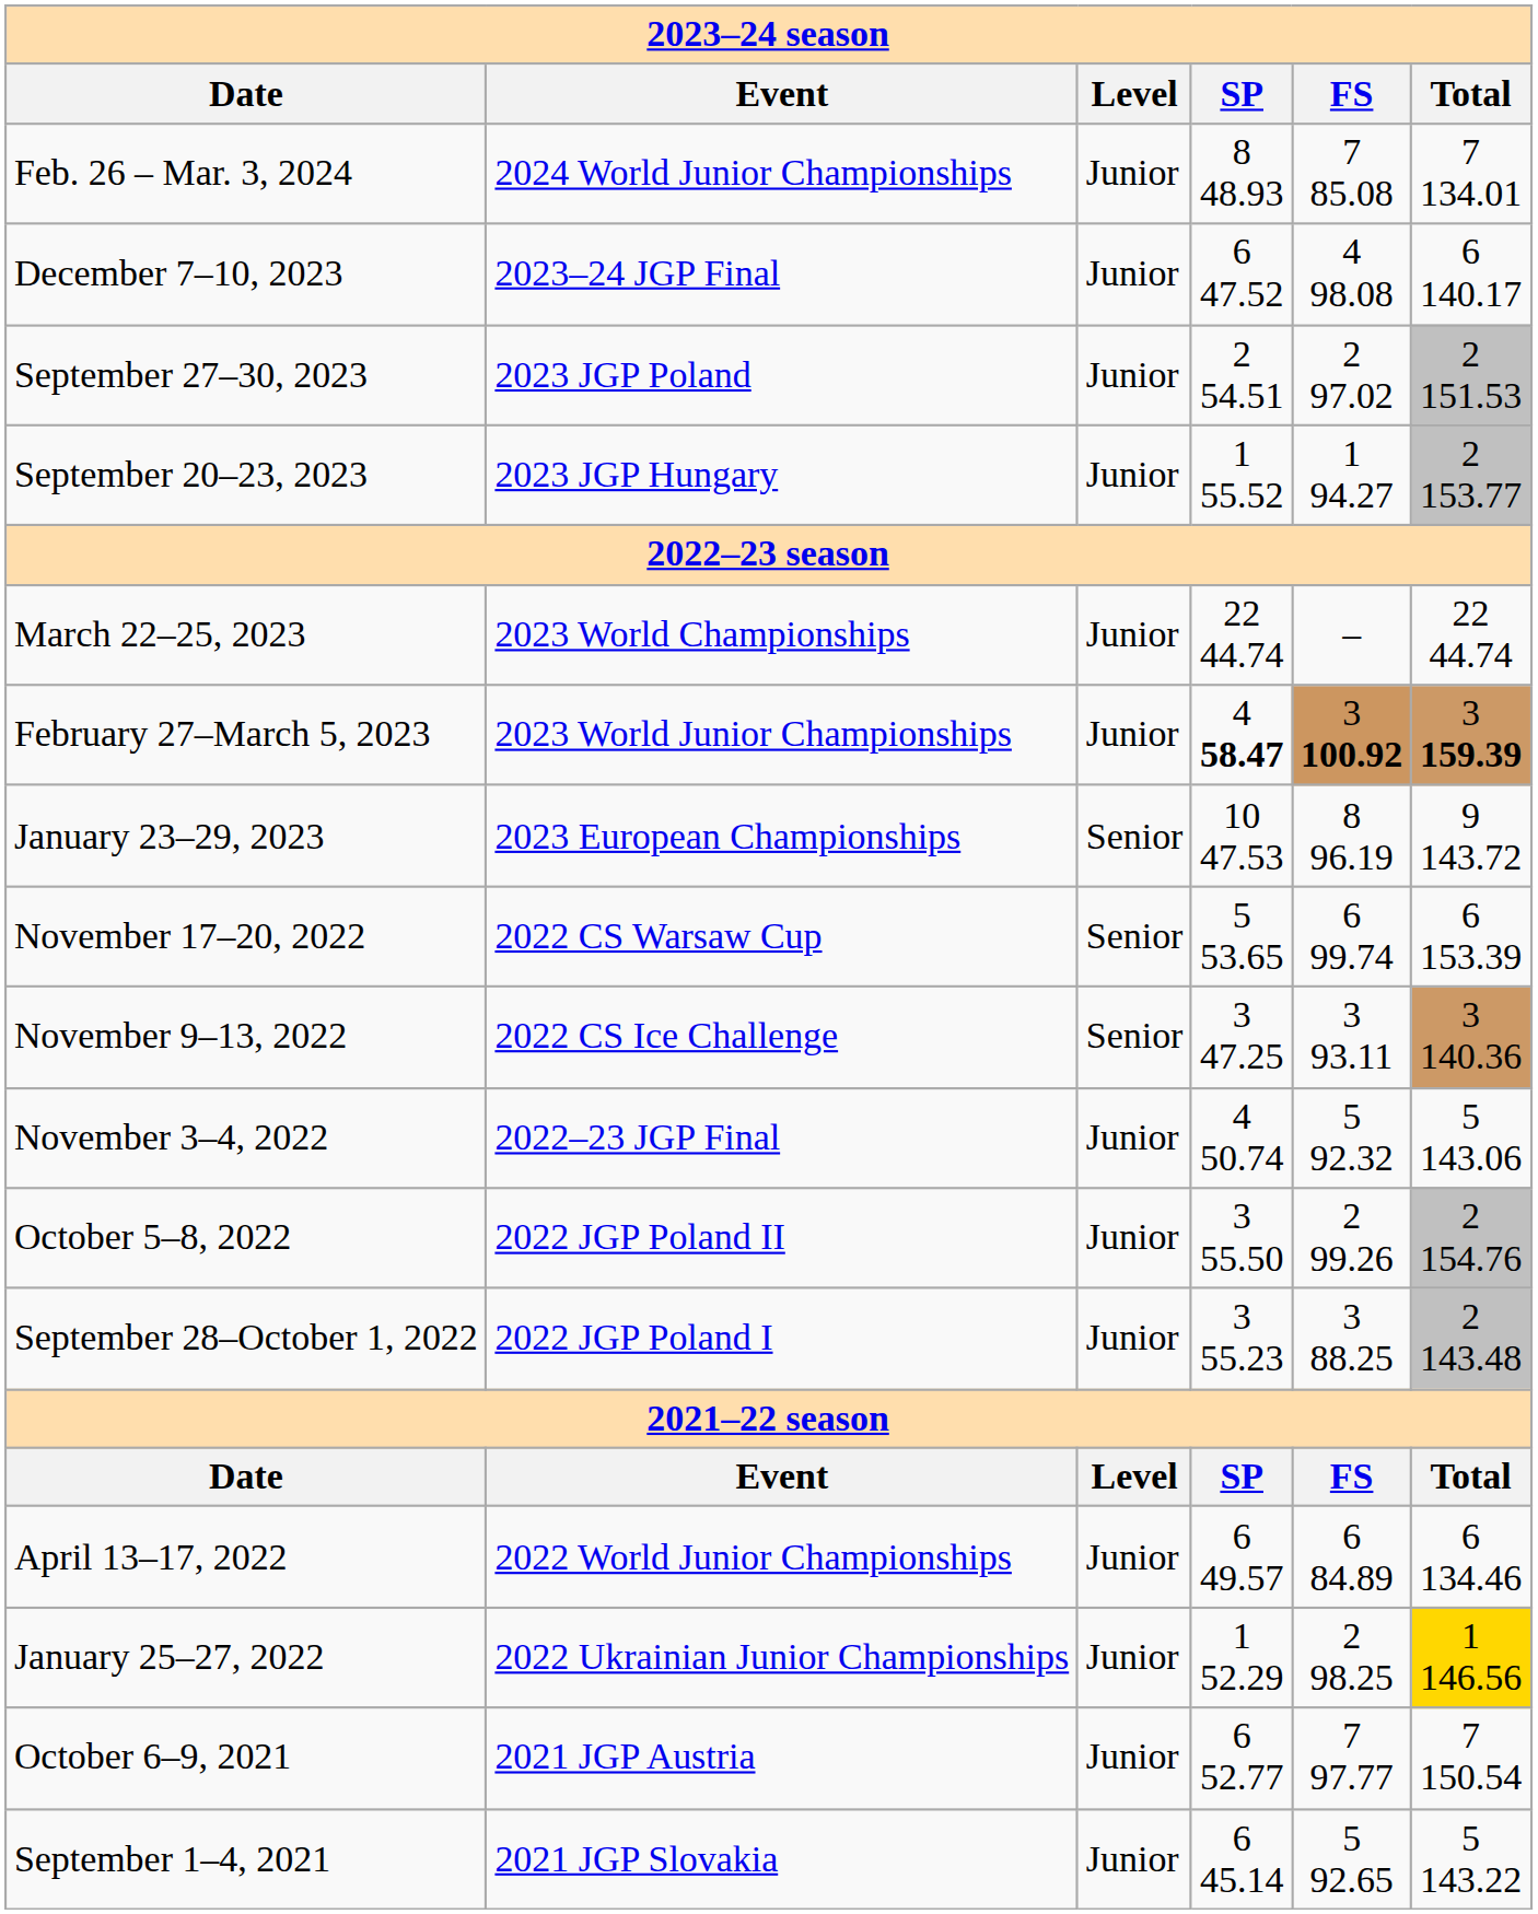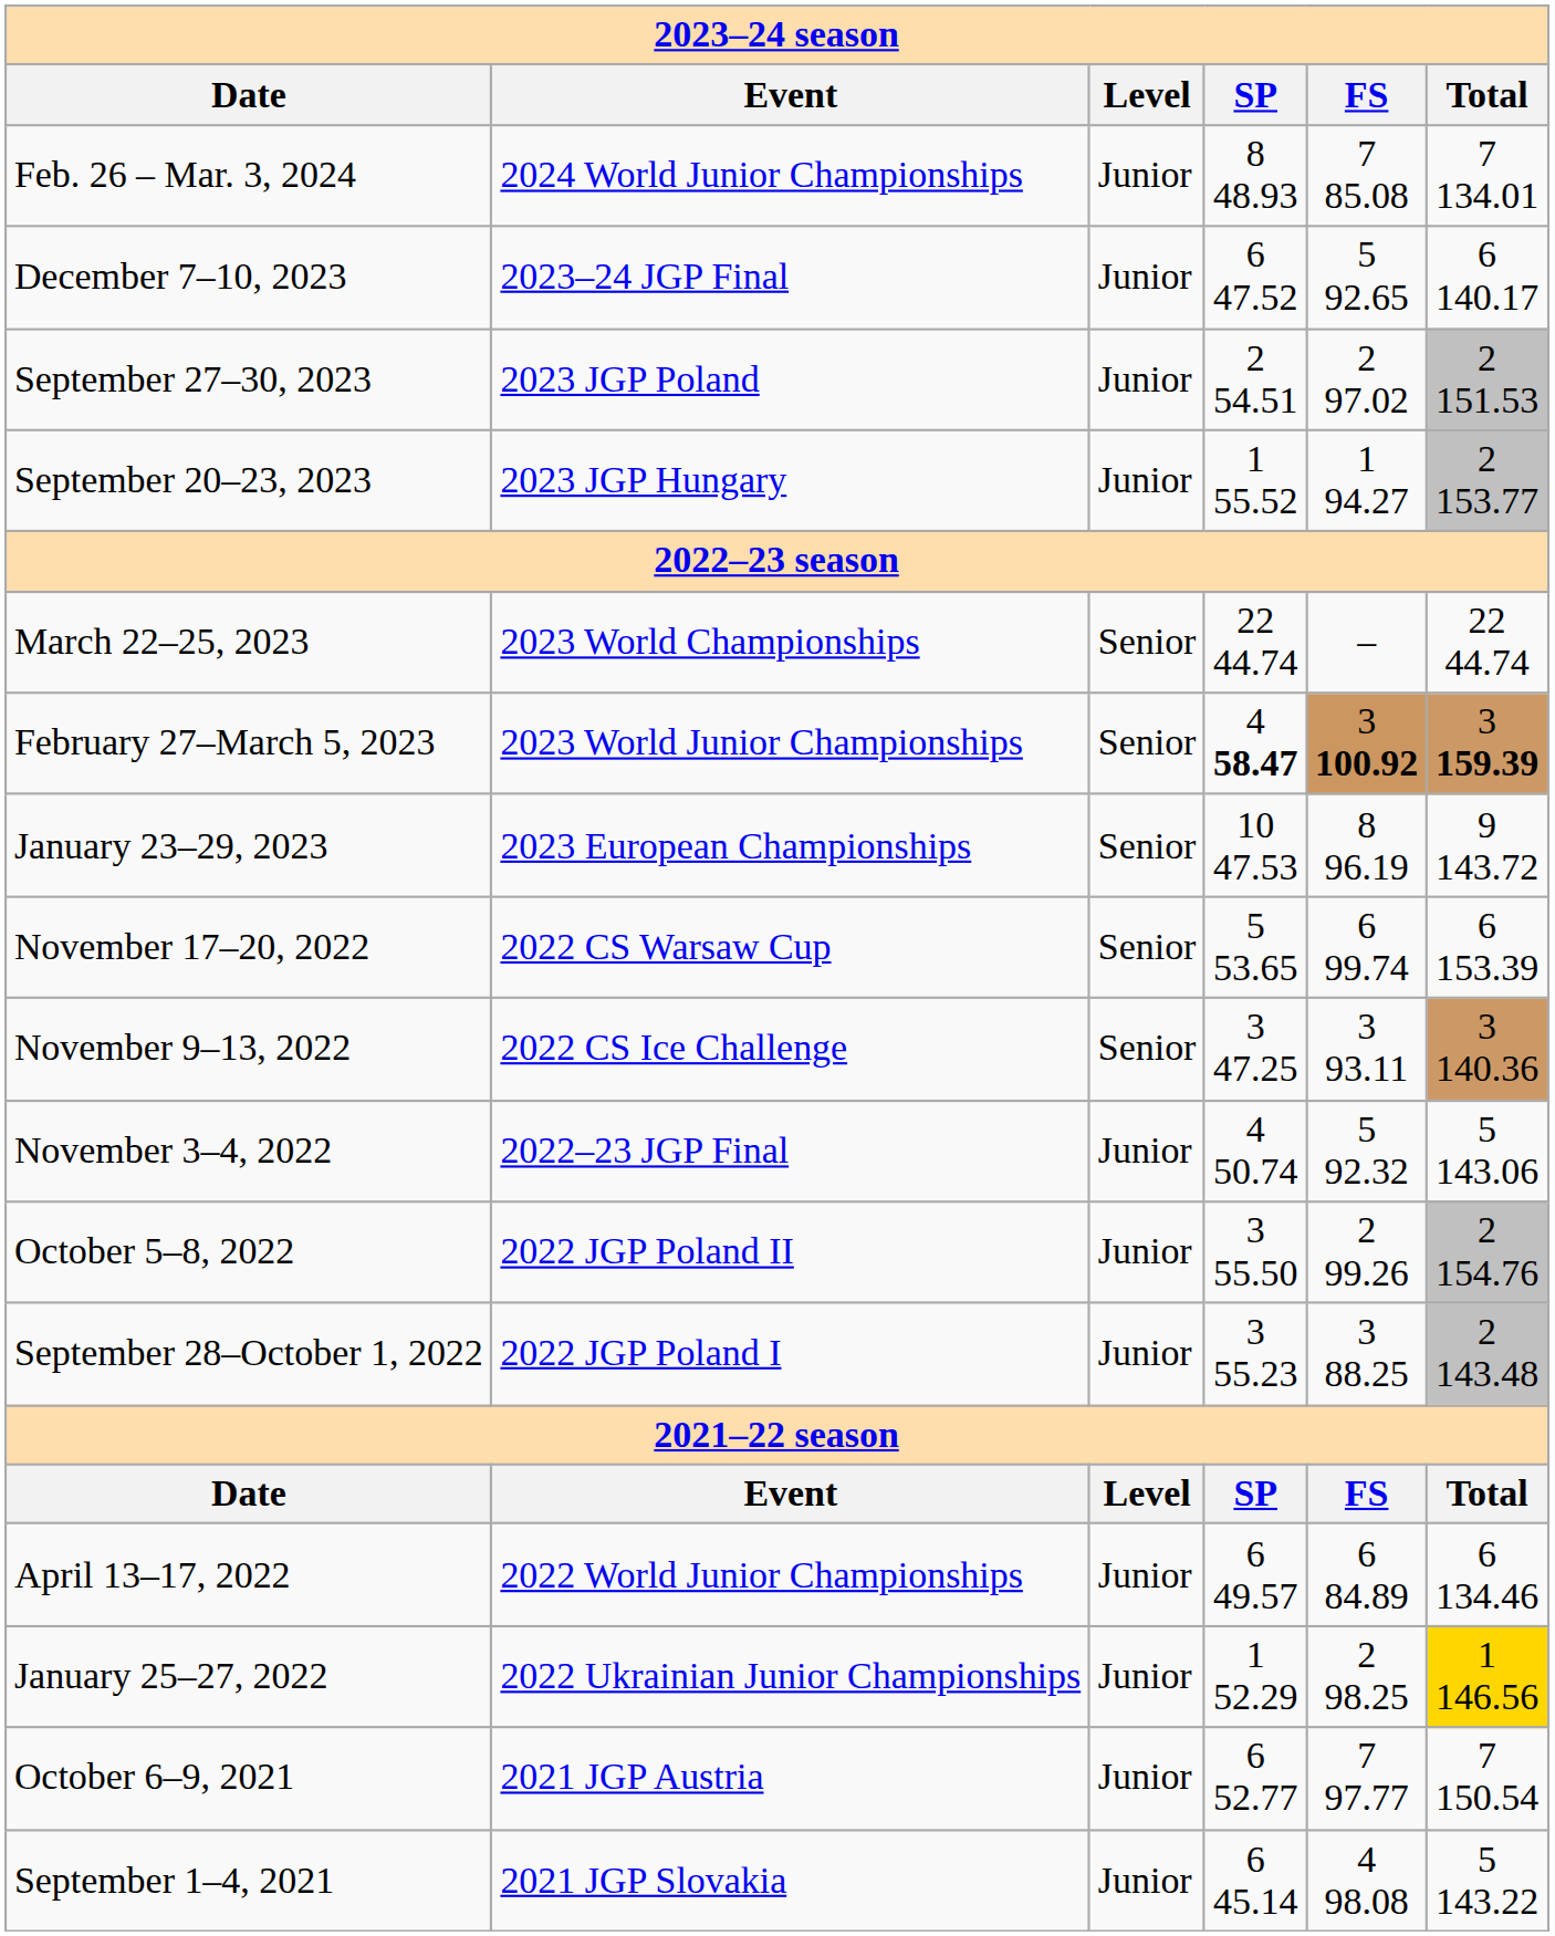 <table class="wikitable">
 <tr>
 <th style="background-color: #ffdead; " colspan=6 align=center><a href='#'>2023–24 season</a></th>
 </tr>
 <tr>
 <th>Date</th>
 <th>Event</th>
 <th>Level</th>
 <th><a href='#'>SP</a></th>
 <th><a href='#'>FS</a></th>
 <th>Total</th>
 </tr>
 <tr>
 <td>Feb. 26 – Mar. 3, 2024</td>
 <td><a href='#'>2024 World Junior Championships</a></td>
 <td>Junior</td>
 <td align=center>8 <br> 48.93</td>
 <td align=center>7 <br> 85.08</td>
 <td align=center>7 <br> 134.01</td>
 </tr>
 <tr>
 <td>December 7–10, 2023</td>
 <td><a href='#'>2023–24 JGP Final</a></td>
 <td>Junior</td>
 <td align=center>6 <br> 47.52</td>
-<td align=center>4 <br> 98.08</td>
+<td align=center>5 <br> 92.65</td>
 <td align=center>6 <br> 140.17</td>
 </tr>
 <tr>
 <td>September 27–30, 2023</td>
 <td><a href='#'>2023 JGP Poland</a></td>
 <td>Junior</td>
 <td align=center>2 <br> 54.51</td>
 <td align=center>2 <br> 97.02</td>
 <td align=center bgcolor=silver>2 <br> 151.53</td>
 </tr>
 <tr>
 <td>September 20–23, 2023</td>
 <td><a href='#'>2023 JGP Hungary</a></td>
 <td>Junior</td>
 <td align=center>1 <br> 55.52</td>
 <td align=center>1 <br> 94.27</td>
 <td align=center bgcolor=silver>2 <br> 153.77</td>
 </tr>
 <tr>
 <th style="background-color: #ffdead; " colspan=6 align=center><a href='#'>2022–23 season</a></th>
 </tr>
 <tr>
 <td>March 22–25, 2023</td>
 <td><a href='#'>2023 World Championships</a></td>
-<td>Junior</td>
+<td>Senior</td>
 <td align=center>22 <br> 44.74</td>
 <td align=center>–</td>
 <td align=center>22 <br> 44.74</td>
 </tr>
 <tr>
 <td>February 27–March 5, 2023</td>
 <td><a href='#'>2023 World Junior Championships</a></td>
-<td>Junior</td>
+<td>Senior</td>
 <td align=center>4 <br> <strong>58.47</strong></td>
 <td align=center bgcolor=cc99666>3 <br> <strong>100.92</strong></td>
 <td align=center bgcolor=cc9966>3 <br> <strong>159.39</strong></td>
 </tr>
 <tr>
 <td>January 23–29, 2023</td>
 <td><a href='#'>2023 European Championships</a></td>
 <td>Senior</td>
 <td align=center>10 <br> 47.53</td>
 <td align=center>8 <br> 96.19</td>
 <td align=center>9 <br> 143.72</td>
 </tr>
 <tr>
 <td>November 17–20, 2022</td>
 <td><a href='#'>2022 CS Warsaw Cup</a></td>
 <td>Senior</td>
 <td align=center>5 <br> 53.65</td>
 <td align=center>6 <br> 99.74</td>
 <td align=center>6 <br> 153.39</td>
 </tr>
 <tr>
 <td>November 9–13, 2022</td>
 <td><a href='#'>2022 CS Ice Challenge</a></td>
 <td>Senior</td>
 <td align=center>3 <br> 47.25</td>
 <td align=center>3 <br> 93.11</td>
 <td align=center bgcolor=cc9966>3 <br> 140.36</td>
 </tr>
 <tr>
 <td>November 3–4, 2022</td>
 <td><a href='#'>2022–23 JGP Final</a></td>
 <td>Junior</td>
 <td align=center>4 <br> 50.74</td>
 <td align=center>5 <br> 92.32</td>
 <td align=center>5 <br> 143.06</td>
 </tr>
 <tr>
 <td>October 5–8, 2022</td>
 <td><a href='#'>2022 JGP Poland II</a></td>
 <td>Junior</td>
 <td align=center>3 <br> 55.50</td>
 <td align=center>2 <br> 99.26</td>
 <td align=center bgcolor=silver>2 <br> 154.76</td>
 </tr>
 <tr>
 <td>September 28–October 1, 2022</td>
 <td><a href='#'>2022 JGP Poland I</a></td>
 <td>Junior</td>
 <td align=center>3 <br> 55.23</td>
 <td align=center>3 <br> 88.25</td>
 <td align=center bgcolor=silver>2 <br> 143.48</td>
 </tr>
 <tr>
 <th style="background-color: #ffdead; " colspan=6 align=center><a href='#'>2021–22 season</a></th>
 </tr>
 <tr>
 <th>Date</th>
 <th>Event</th>
 <th>Level</th>
 <th><a href='#'>SP</a></th>
 <th><a href='#'>FS</a></th>
 <th>Total</th>
 </tr>
 <tr>
 <td>April 13–17, 2022</td>
 <td><a href='#'>2022 World Junior Championships</a></td>
 <td>Junior</td>
 <td align=center>6 <br> 49.57</td>
 <td align=center>6 <br> 84.89</td>
 <td align=center>6 <br> 134.46</td>
 </tr>
 <tr>
 <td>January 25–27, 2022</td>
 <td><a href='#'>2022 Ukrainian Junior Championships</a></td>
 <td>Junior</td>
 <td align=center>1 <br> 52.29</td>
 <td align=center>2 <br> 98.25</td>
 <td align=center bgcolor=gold>1 <br> 146.56</td>
 </tr>
 <tr>
 <td>October 6–9, 2021</td>
 <td><a href='#'>2021 JGP Austria</a></td>
 <td>Junior</td>
 <td align=center>6 <br> 52.77</td>
 <td align=center>7 <br> 97.77</td>
 <td align=center>7 <br> 150.54</td>
 </tr>
 <tr>
 <td>September 1–4, 2021</td>
 <td><a href='#'>2021 JGP Slovakia</a></td>
 <td>Junior</td>
 <td align=center>6 <br> 45.14</td>
-<td align=center>5 <br> 92.65</td>
+<td align=center>4 <br> 98.08</td>
 <td align=center>5 <br> 143.22</td>
 </tr>
 </table>
